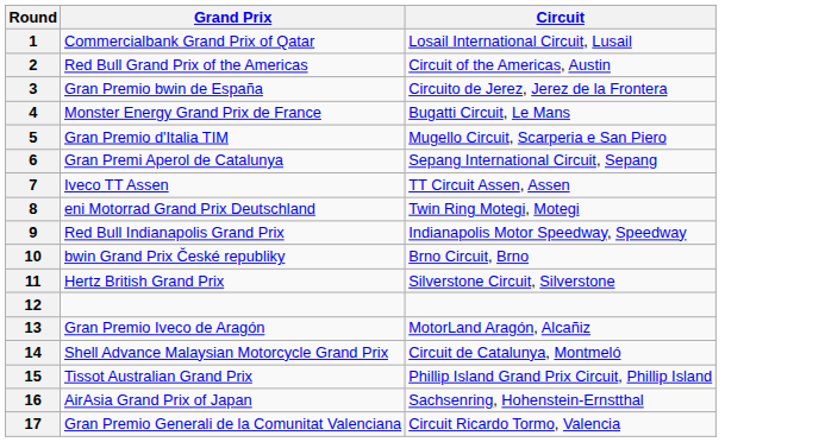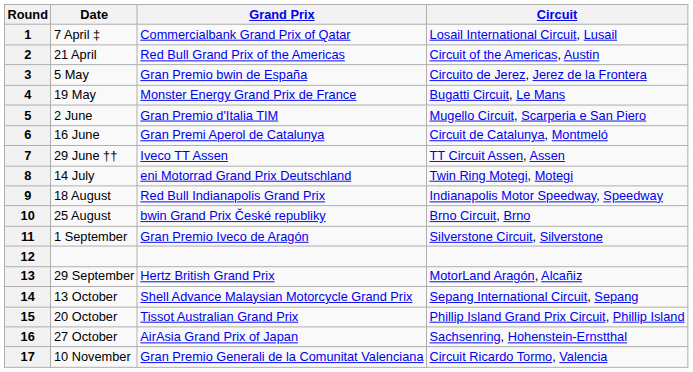 <table class="wikitable" style="font-size: 85%;">
 <tr>
 <th>Round</th>
+<th>Date</th>
 <th><a href='#'>Grand Prix</a></th>
 <th><a href='#'>Circuit</a></th>
 </tr>
 <tr>
 <th>1</th>
+<td>7 April ‡</td>
 <td> <a href='#'>Commercialbank Grand Prix of Qatar</a></td>
 <td><a href='#'>Losail International Circuit</a>, <a href='#'>Lusail</a></td>
 </tr>
 <tr>
 <th>2</th>
+<td>21 April</td>
 <td> <a href='#'>Red Bull Grand Prix of the Americas</a></td>
 <td><a href='#'>Circuit of the Americas</a>, <a href='#'>Austin</a></td>
 </tr>
 <tr>
 <th>3</th>
+<td>5 May</td>
 <td> <a href='#'>Gran Premio bwin de España</a></td>
 <td><a href='#'>Circuito de Jerez</a>, <a href='#'>Jerez de la Frontera</a></td>
 </tr>
 <tr>
 <th>4</th>
+<td>19 May</td>
 <td> <a href='#'>Monster Energy Grand Prix de France</a></td>
 <td><a href='#'>Bugatti Circuit</a>, <a href='#'>Le Mans</a></td>
 </tr>
 <tr>
 <th>5</th>
+<td>2 June</td>
 <td> <a href='#'>Gran Premio d'Italia TIM</a></td>
 <td><a href='#'>Mugello Circuit</a>, <a href='#'>Scarperia e San Piero</a></td>
 </tr>
 <tr>
 <th>6</th>
+<td>16 June</td>
 <td> <a href='#'>Gran Premi Aperol de Catalunya</a></td>
-<td><a href='#'>Sepang International Circuit</a>, <a href='#'>Sepang</a></td>
+<td><a href='#'>Circuit de Catalunya</a>, <a href='#'>Montmeló</a></td>
 </tr>
 <tr>
 <th>7</th>
+<td>29 June ††</td>
 <td> <a href='#'>Iveco TT Assen</a></td>
 <td><a href='#'>TT Circuit Assen</a>, <a href='#'>Assen</a></td>
 </tr>
 <tr>
 <th>8</th>
+<td>14 July</td>
 <td> <a href='#'>eni Motorrad Grand Prix Deutschland</a></td>
 <td><a href='#'>Twin Ring Motegi</a>, <a href='#'>Motegi</a></td>
 </tr>
 <tr>
 <th>9</th>
+<td>18 August</td>
 <td> <a href='#'>Red Bull Indianapolis Grand Prix</a></td>
 <td><a href='#'>Indianapolis Motor Speedway</a>, <a href='#'>Speedway</a></td>
 </tr>
 <tr>
 <th>10</th>
+<td>25 August</td>
 <td> <a href='#'>bwin Grand Prix České republiky</a></td>
 <td><a href='#'>Brno Circuit</a>, <a href='#'>Brno</a></td>
 </tr>
 <tr>
 <th>11</th>
-<td> <a href='#'>Hertz British Grand Prix</a></td>
+<td>1 September</td>
+<td> <a href='#'>Gran Premio Iveco de Aragón</a></td>
 <td><a href='#'>Silverstone Circuit</a>, <a href='#'>Silverstone</a></td>
 </tr>
 <tr>
 <th>12</th>
 <td></td>
 <td></td>
+<td></td>
 </tr>
 <tr>
 <th>13</th>
-<td> <a href='#'>Gran Premio Iveco de Aragón</a></td>
+<td>29 September</td>
+<td> <a href='#'>Hertz British Grand Prix</a></td>
 <td><a href='#'>MotorLand Aragón</a>, <a href='#'>Alcañiz</a></td>
 </tr>
 <tr>
 <th>14</th>
+<td>13 October</td>
 <td> <a href='#'>Shell Advance Malaysian Motorcycle Grand Prix</a></td>
-<td><a href='#'>Circuit de Catalunya</a>, <a href='#'>Montmeló</a></td>
+<td><a href='#'>Sepang International Circuit</a>, <a href='#'>Sepang</a></td>
 </tr>
 <tr>
 <th>15</th>
+<td>20 October</td>
 <td> <a href='#'>Tissot Australian Grand Prix</a></td>
 <td><a href='#'>Phillip Island Grand Prix Circuit</a>, <a href='#'>Phillip Island</a></td>
 </tr>
 <tr>
 <th>16</th>
+<td>27 October</td>
 <td> <a href='#'>AirAsia Grand Prix of Japan</a></td>
 <td><a href='#'>Sachsenring</a>, <a href='#'>Hohenstein-Ernstthal</a></td>
 </tr>
 <tr>
 <th>17</th>
+<td>10 November</td>
 <td> <a href='#'>Gran Premio Generali de la Comunitat Valenciana</a></td>
 <td><a href='#'>Circuit Ricardo Tormo</a>, <a href='#'>Valencia</a></td>
 </tr>
 </table>
